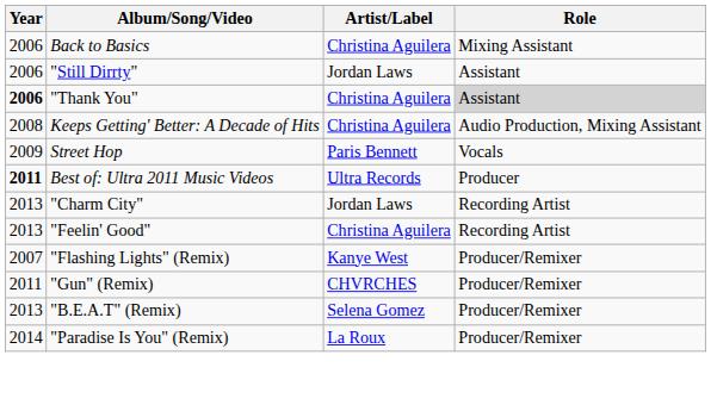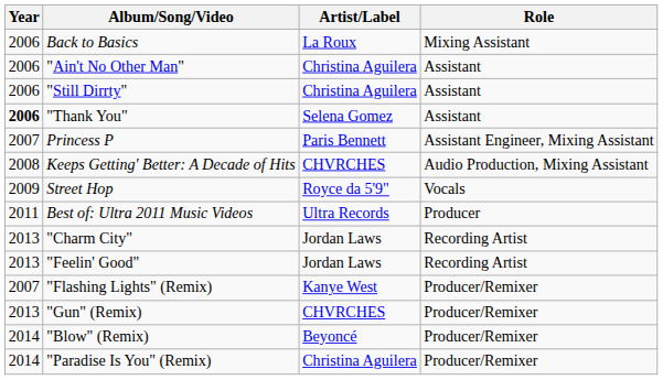 <table class="wikitable">
 <tr>
 <th>Year</th>
 <th>Album/Song/Video</th>
 <th>Artist/Label</th>
 <th>Role</th>
 </tr>
 <tr>
 <td>2006</td>
 <td><em>Back to Basics</em></td>
-<td><a href='#'>Christina Aguilera</a></td>
+<td><a href='#'>La Roux</a></td>
 <td>Mixing Assistant</td>
 </tr>
 <tr>
 <td>2006</td>
+<td>"<a href='#'>Ain't No Other Man</a>"</td>
+<td><a href='#'>Christina Aguilera</a></td>
+<td>Assistant</td>
+</tr>
+<tr>
+<td>2006</td>
 <td>"<a href='#'>Still Dirrty</a>"</td>
-<td>Jordan Laws</td>
+<td><a href='#'>Christina Aguilera</a></td>
 <td>Assistant</td>
 </tr>
 <tr>
 <td><strong>2006</strong></td>
 <td>"Thank You"</td>
-<td><a href='#'>Christina Aguilera</a></td>
-<td style="background: lightgrey;">Assistant</td>
+<td><a href='#'>Selena Gomez</a></td>
+<td>Assistant</td>
+</tr>
+<tr>
+<td>2007</td>
+<td><em>Princess P</em></td>
+<td><a href='#'>Paris Bennett</a></td>
+<td>Assistant Engineer, Mixing Assistant</td>
 </tr>
 <tr>
 <td>2008</td>
 <td><em>Keeps Getting' Better: A Decade of Hits</em></td>
-<td><a href='#'>Christina Aguilera</a></td>
+<td><a href='#'>CHVRCHES</a></td>
 <td>Audio Production, Mixing Assistant</td>
 </tr>
 <tr>
 <td>2009</td>
 <td><em>Street Hop</em></td>
-<td><a href='#'>Paris Bennett</a></td>
+<td><a href='#'>Royce da 5'9"</a></td>
 <td>Vocals</td>
 </tr>
 <tr>
-<td><strong>2011</strong></td>
+<td>2011</td>
 <td><em>Best of: Ultra 2011 Music Videos</em></td>
 <td><a href='#'>Ultra Records</a></td>
 <td>Producer</td>
 </tr>
 <tr>
 <td>2013</td>
 <td>"Charm City"</td>
 <td>Jordan Laws</td>
 <td>Recording Artist</td>
 </tr>
 <tr>
 <td>2013</td>
 <td>"Feelin' Good"</td>
-<td><a href='#'>Christina Aguilera</a></td>
+<td>Jordan Laws</td>
 <td>Recording Artist</td>
 </tr>
 <tr>
 <td>2007</td>
 <td>"Flashing Lights" (Remix)</td>
 <td><a href='#'>Kanye West</a></td>
 <td>Producer/Remixer</td>
 </tr>
 <tr>
-<td>2011</td>
+<td>2013</td>
 <td>"Gun" (Remix)</td>
 <td><a href='#'>CHVRCHES</a></td>
 <td>Producer/Remixer</td>
 </tr>
 <tr>
-<td>2013</td>
-<td>"B.E.A.T" (Remix)</td>
-<td><a href='#'>Selena Gomez</a></td>
+<td>2014</td>
+<td>"Blow" (Remix)</td>
+<td><a href='#'>Beyoncé</a></td>
 <td>Producer/Remixer</td>
 </tr>
 <tr>
 <td>2014</td>
 <td>"Paradise Is You" (Remix)</td>
-<td><a href='#'>La Roux</a></td>
+<td><a href='#'>Christina Aguilera</a></td>
 <td>Producer/Remixer</td>
 </tr>
 </table>
